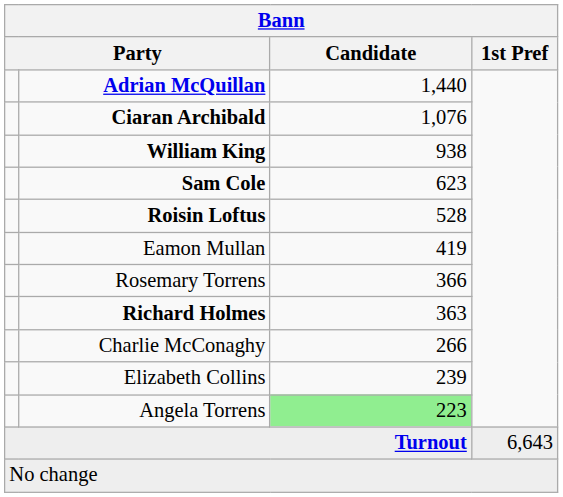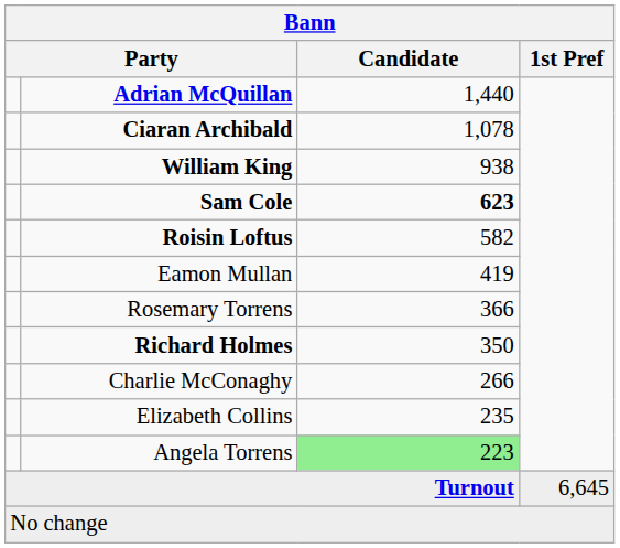 <table class="wikitable">
 <tr>
 <th colspan="4" align="center"><a href='#'>Bann</a></th>
 </tr>
 <tr>
 <th colspan="2" align="center" width=200>Party</th>
 <th width=150>Candidate</th>
 <th width=60>1st Pref</th>
 </tr>
 <tr>
 <td></td>
 <td align="right"><strong><a href='#'>Adrian McQuillan</a></strong></td>
 <td align="right">1,440</td>
 </tr>
 <tr>
 <td></td>
 <td align="right"><strong>Ciaran Archibald</strong></td>
-<td align="right">1,076</td>
+<td align="right">1,078</td>
 </tr>
 <tr>
 <td></td>
 <td align="right"><strong>William King</strong></td>
 <td align="right">938</td>
 </tr>
 <tr>
 <td></td>
 <td align="right"><strong>Sam Cole</strong></td>
-<td align="right">623</td>
+<td align="right"><strong>623</strong></td>
 </tr>
 <tr>
 <td></td>
 <td align="right"><strong>Roisin Loftus</strong></td>
-<td align="right">528</td>
+<td align="right">582</td>
 </tr>
 <tr>
 <td></td>
 <td align="right">Eamon Mullan</td>
 <td align="right">419</td>
 </tr>
 <tr>
 <td></td>
 <td align="right">Rosemary Torrens</td>
 <td align="right">366</td>
 </tr>
 <tr>
 <td></td>
 <td align="right"><strong>Richard Holmes</strong></td>
-<td align="right">363</td>
+<td align="right">350</td>
 </tr>
 <tr>
 <td></td>
 <td align="right">Charlie McConaghy</td>
 <td align="right">266</td>
 </tr>
 <tr>
 <td></td>
 <td align="right">Elizabeth Collins</td>
-<td align="right">239</td>
+<td align="right">235</td>
 </tr>
 <tr>
 <td></td>
 <td align="right">Angela Torrens</td>
 <td align="right" style="background: lightgreen;">223</td>
 </tr>
 <tr bgcolor="EEEEEE">
 <td colspan=3 align="right"><strong><a href='#'>Turnout</a></strong></td>
-<td align="right">6,643</td>
+<td align="right">6,645</td>
 </tr>
 <tr>
 <td colspan=4 bgcolor="EEEEEE">No change</td>
 </tr>
 </table>
